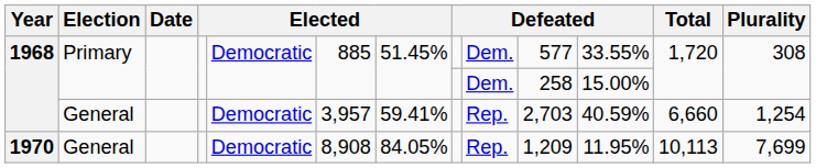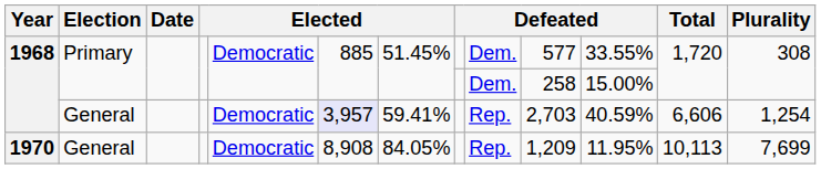 <table class=wikitable>
 <tr>
 <th>Year</th>
 <th>Election</th>
 <th>Date</th>
 <th ! colspan="4">Elected</th>
 <th ! colspan="4">Defeated</th>
 <th>Total</th>
 <th>Plurality</th>
 </tr>
 <tr>
 <th rowspan="3" valign="top">1968</th>
 <td rowspan="2" valign="top">Primary</td>
 <td rowspan="2" valign="top"></td>
 <td rowspan="2" valign="top"></td>
 <td rowspan="2" valign="top" ><a href='#'>Democratic</a></td>
 <td rowspan="2" valign="top" align="right">885</td>
 <td rowspan="2" valign="top" align="right">51.45%</td>
 <td valign="top"></td>
 <td valign="top" ><a href='#'>Dem.</a></td>
 <td valign="top" align="right">577</td>
 <td valign="top" align="right">33.55%</td>
 <td rowspan="2" valign="top" align="right">1,720</td>
 <td rowspan="2" valign="top" align="right">308</td>
 </tr>
 <tr>
 <td valign="top"></td>
 <td valign="top" ><a href='#'>Dem.</a></td>
 <td valign="top" align="right">258</td>
 <td valign="top" align="right">15.00%</td>
 </tr>
 <tr>
 <td valign="top">General</td>
 <td valign="top"></td>
 <td valign="top"></td>
 <td valign="top" ><a href='#'>Democratic</a></td>
-<td valign="top" align="right">3,957</td>
+<td valign="top" align="right" style="background: lavender;">3,957</td>
 <td valign="top" align="right">59.41%</td>
 <td valign="top"></td>
 <td valign="top" ><a href='#'>Rep.</a></td>
 <td valign="top" align="right">2,703</td>
 <td valign="top" align="right">40.59%</td>
-<td valign="top" align="right">6,660</td>
+<td valign="top" align="right">6,606</td>
 <td valign="top" align="right">1,254</td>
 </tr>
 <tr>
 <th valign="top">1970</th>
 <td valign="top">General</td>
 <td valign="top"></td>
 <td valign="top"></td>
 <td valign="top" ><a href='#'>Democratic</a></td>
 <td valign="top" align="right">8,908</td>
 <td valign="top" align="right">84.05%</td>
 <td valign="top"></td>
 <td valign="top" ><a href='#'>Rep.</a></td>
 <td valign="top" align="right">1,209</td>
 <td valign="top" align="right">11.95%</td>
 <td valign="top" align="right">10,113</td>
 <td valign="top" align="right">7,699</td>
 </tr>
 </table>
